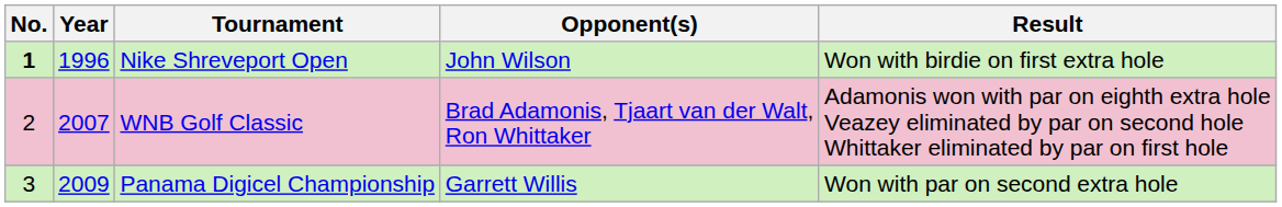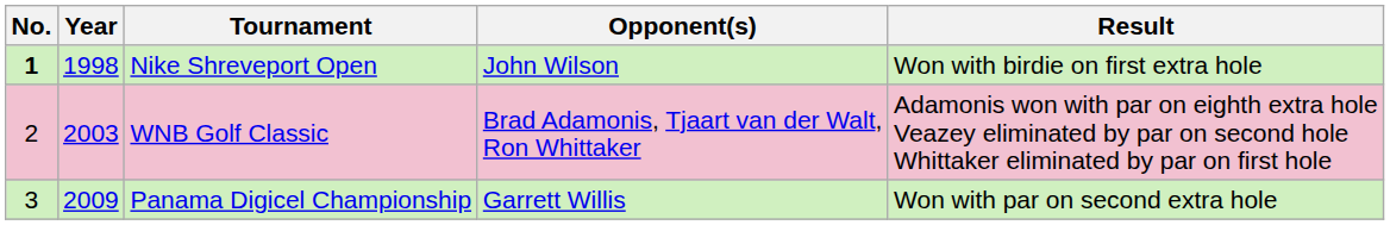 <table class="wikitable" style="font-size:95%;">
 <tr>
 <th>No.</th>
 <th>Year</th>
 <th>Tournament</th>
 <th>Opponent(s)</th>
 <th>Result</th>
 </tr>
 <tr style="background:#D0F0C0;">
 <td align=center><strong>1</strong></td>
-<td><a href='#'>1996</a></td>
+<td><a href='#'>1998</a></td>
 <td><a href='#'>Nike Shreveport Open</a></td>
 <td> <a href='#'>John Wilson</a></td>
 <td>Won with birdie on first extra hole</td>
 </tr>
 <tr style="background:#F2C1D1;">
 <td align=center>2</td>
-<td><a href='#'>2007</a></td>
+<td><a href='#'>2003</a></td>
 <td><a href='#'>WNB Golf Classic</a></td>
 <td> <a href='#'>Brad Adamonis</a>,  <a href='#'>Tjaart van der Walt</a>,<br> <a href='#'>Ron Whittaker</a></td>
 <td>Adamonis won with par on eighth extra hole<br>Veazey eliminated by par on second hole<br>Whittaker eliminated by par on first hole</td>
 </tr>
 <tr style="background:#D0F0C0;">
 <td align=center>3</td>
 <td><a href='#'>2009</a></td>
 <td><a href='#'>Panama Digicel Championship</a></td>
 <td> <a href='#'>Garrett Willis</a></td>
 <td>Won with par on second extra hole</td>
 </tr>
 </table>
